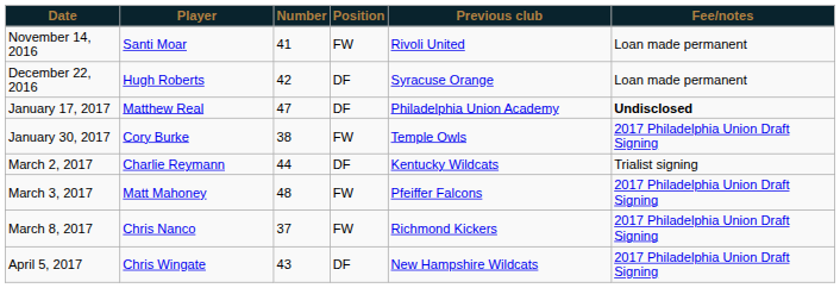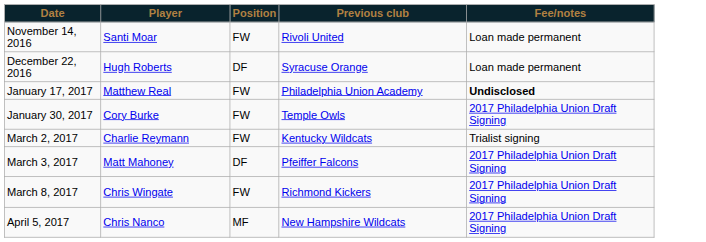 <table class="wikitable" style="text-align:left; font-size:95%;">
 <tr>
 <th style="background:#09232D; color:#B18142; width:125px;">Date</th>
 <th style="background:#09232D; color:#B18142; width:170px;">Player</th>
-<th style="background:#09232D; color:#B18142; width:50px;">Number</th>
 <th style="background:#09232D; color:#B18142; width:50px;">Position</th>
 <th style="background:#09232D; color:#B18142; width:250px;">Previous club</th>
 <th style="background:#09232D; color:#B18142; width:250px;">Fee/notes</th>
 </tr>
 <tr>
 <td>November 14, 2016</td>
 <td> <a href='#'>Santi Moar</a></td>
-<td>41</td>
 <td>FW</td>
 <td> <a href='#'>Rivoli United</a></td>
 <td>Loan made permanent</td>
 </tr>
 <tr>
 <td>December 22, 2016</td>
 <td> <a href='#'>Hugh Roberts</a></td>
-<td>42</td>
 <td>DF</td>
 <td> <a href='#'>Syracuse Orange</a></td>
 <td>Loan made permanent</td>
 </tr>
 <tr>
 <td>January 17, 2017</td>
 <td> <a href='#'>Matthew Real</a></td>
-<td>47</td>
-<td>DF</td>
+<td>FW</td>
 <td> <a href='#'>Philadelphia Union Academy</a></td>
 <td><strong>Undisclosed</strong></td>
 </tr>
 <tr>
 <td>January 30, 2017</td>
 <td> <a href='#'>Cory Burke</a></td>
-<td>38</td>
 <td>FW</td>
 <td> <a href='#'>Temple Owls</a></td>
 <td><a href='#'>2017 Philadelphia Union Draft Signing</a></td>
 </tr>
 <tr>
 <td>March 2, 2017</td>
 <td> <a href='#'>Charlie Reymann</a></td>
-<td>44</td>
-<td>DF</td>
+<td>FW</td>
 <td> <a href='#'>Kentucky Wildcats</a></td>
 <td>Trialist signing</td>
 </tr>
 <tr>
 <td>March 3, 2017</td>
 <td> <a href='#'>Matt Mahoney</a></td>
-<td>48</td>
-<td>FW</td>
+<td>DF</td>
 <td> <a href='#'>Pfeiffer Falcons</a></td>
 <td><a href='#'>2017 Philadelphia Union Draft Signing</a></td>
 </tr>
 <tr>
 <td>March 8, 2017</td>
-<td> <a href='#'>Chris Nanco</a></td>
-<td>37</td>
+<td> <a href='#'>Chris Wingate</a></td>
 <td>FW</td>
 <td> <a href='#'>Richmond Kickers</a></td>
 <td><a href='#'>2017 Philadelphia Union Draft Signing</a></td>
 </tr>
 <tr>
 <td>April 5, 2017</td>
-<td> <a href='#'>Chris Wingate</a></td>
-<td>43</td>
-<td>DF</td>
+<td> <a href='#'>Chris Nanco</a></td>
+<td>MF</td>
 <td> <a href='#'>New Hampshire Wildcats</a></td>
 <td><a href='#'>2017 Philadelphia Union Draft Signing</a></td>
 </tr>
 </table>
